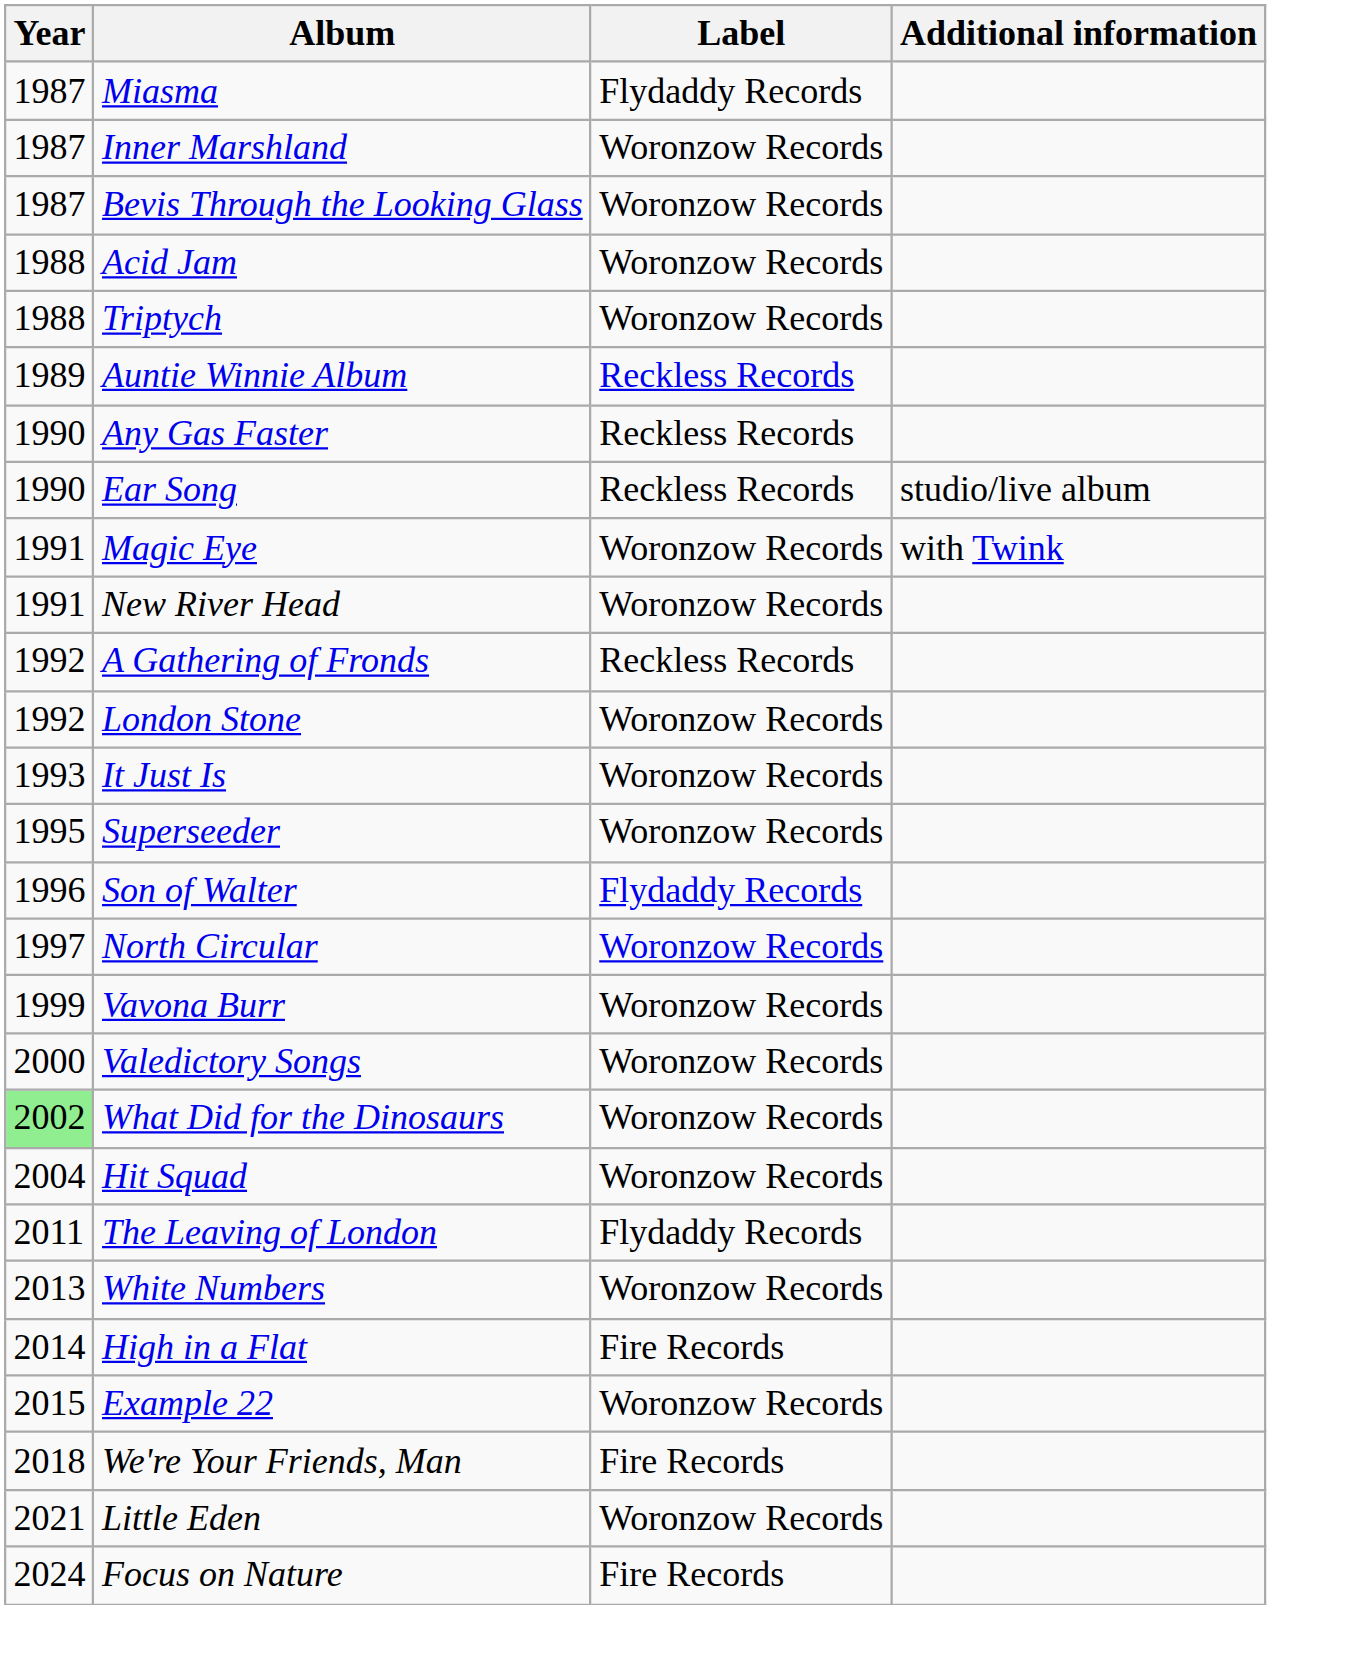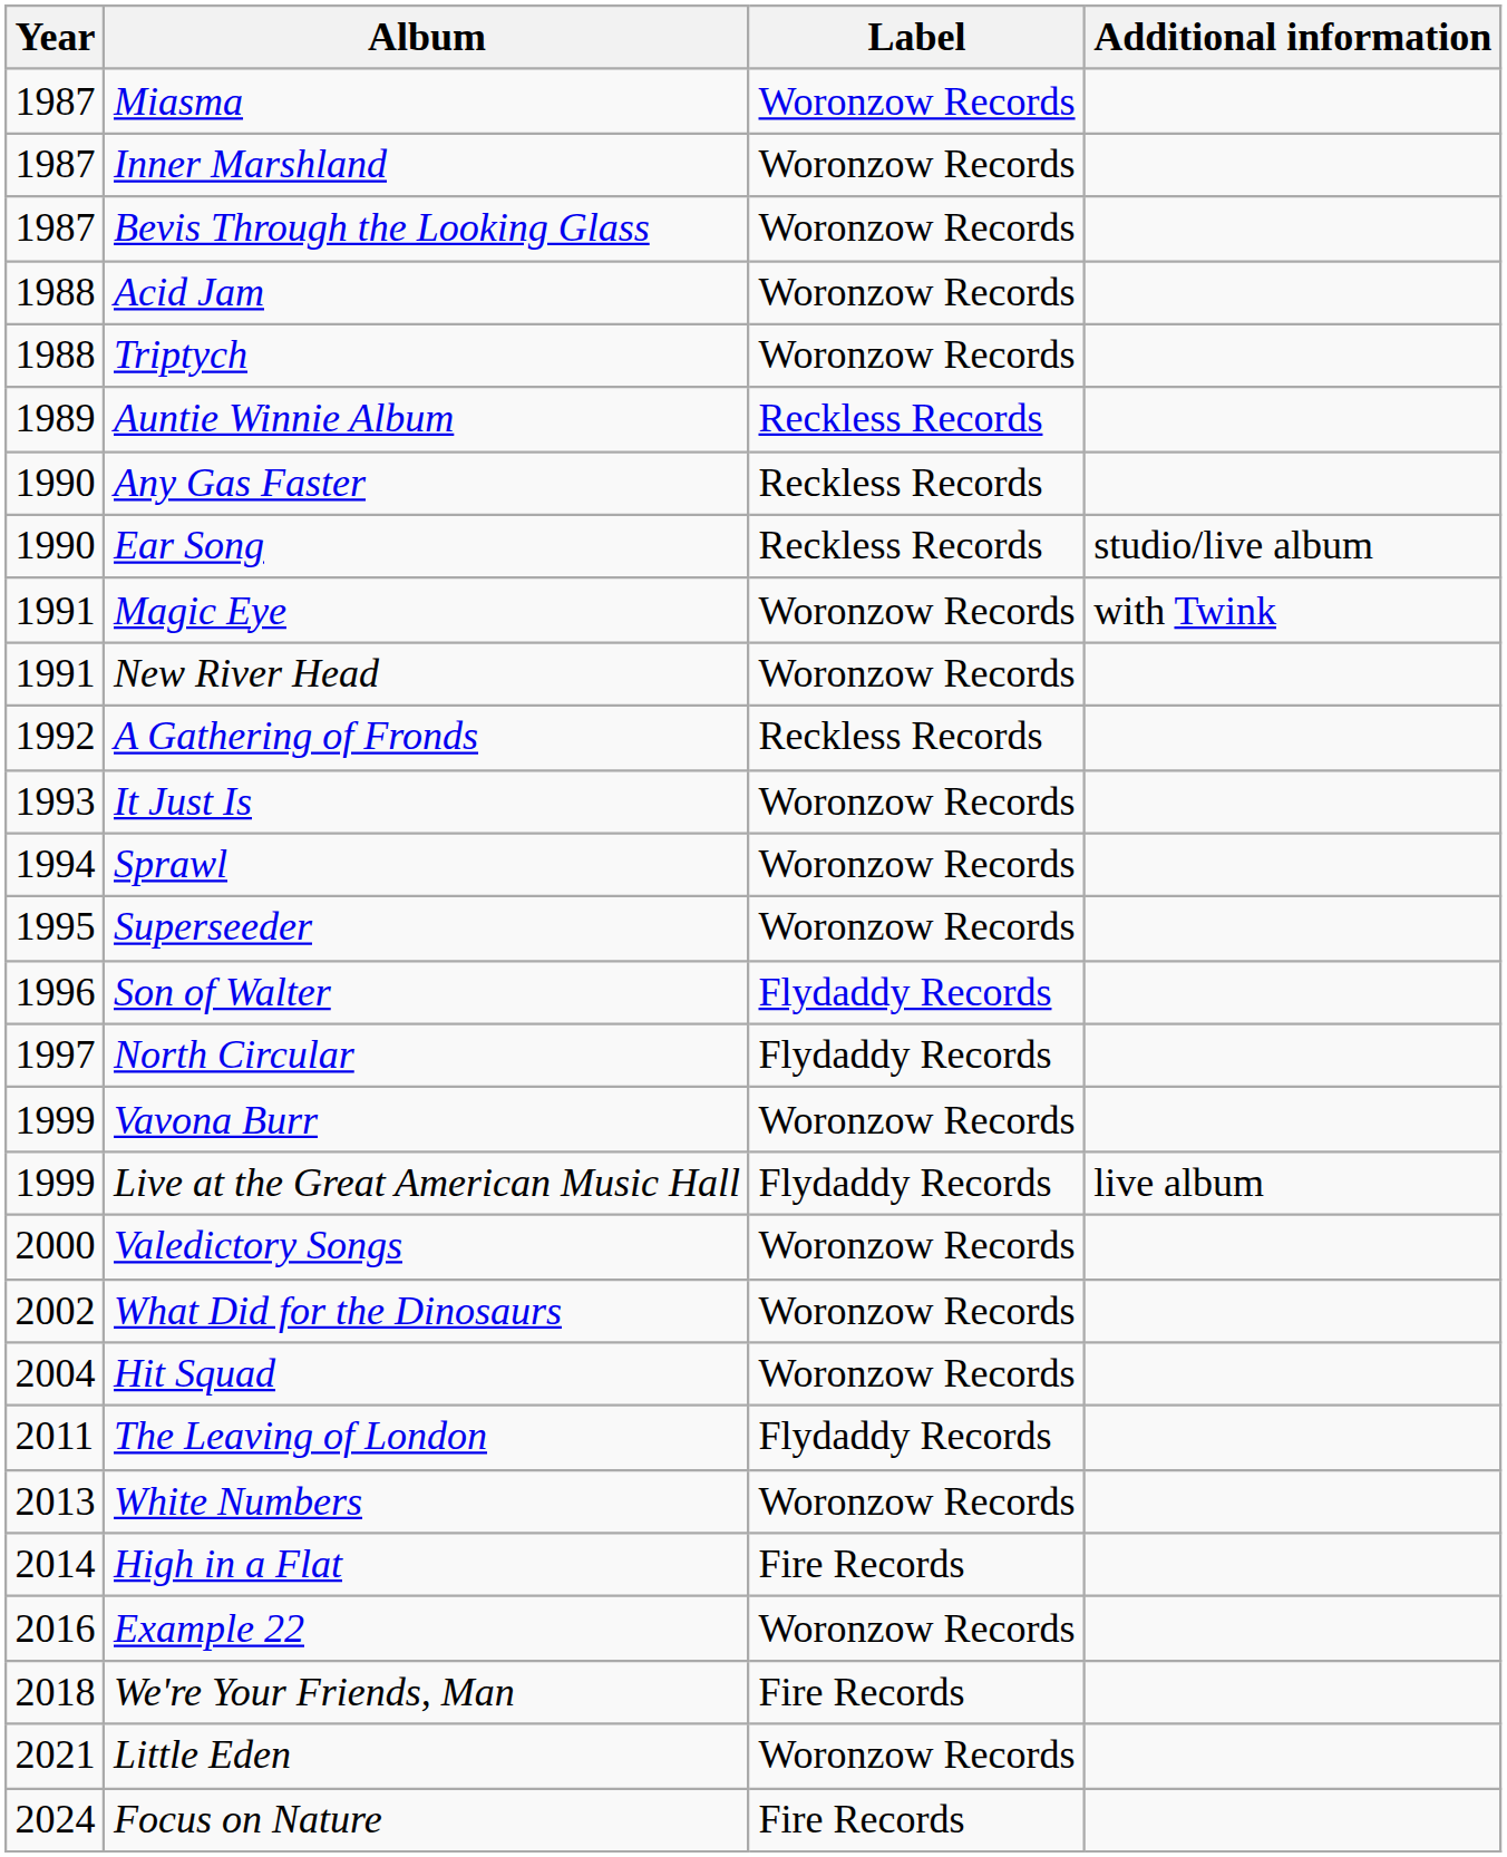 <table class="wikitable">
 <tr>
 <th align="left" valign="top">Year</th>
 <th align="left" valign="top">Album</th>
 <th align="left" valign="top">Label</th>
 <th align="left" valign="top">Additional information</th>
 </tr>
 <tr>
 <td>1987</td>
 <td><em><a href='#'>Miasma</a></em></td>
-<td>Flydaddy Records</td>
+<td><a href='#'>Woronzow Records</a></td>
 <td></td>
 </tr>
 <tr>
 <td>1987</td>
 <td><em><a href='#'>Inner Marshland</a></em></td>
 <td>Woronzow Records</td>
 <td></td>
 </tr>
 <tr>
 <td>1987</td>
 <td><em><a href='#'>Bevis Through the Looking Glass</a></em></td>
 <td>Woronzow Records</td>
 <td></td>
 </tr>
 <tr>
 <td>1988</td>
 <td><em><a href='#'>Acid Jam</a></em></td>
 <td>Woronzow Records</td>
 <td></td>
 </tr>
 <tr>
 <td>1988</td>
 <td><em><a href='#'>Triptych</a></em></td>
 <td>Woronzow Records</td>
 <td></td>
 </tr>
 <tr>
 <td>1989</td>
 <td><em><a href='#'>Auntie Winnie Album</a></em></td>
 <td><a href='#'>Reckless Records</a></td>
 <td></td>
 </tr>
 <tr>
 <td>1990</td>
 <td><em><a href='#'>Any Gas Faster</a></em></td>
 <td>Reckless Records</td>
 <td></td>
 </tr>
 <tr>
 <td>1990</td>
 <td><em><a href='#'>Ear Song</a></em></td>
 <td>Reckless Records</td>
 <td>studio/live album</td>
 </tr>
 <tr>
 <td>1991</td>
 <td><em><a href='#'>Magic Eye</a></em></td>
 <td>Woronzow Records</td>
 <td>with <a href='#'>Twink</a></td>
 </tr>
 <tr>
 <td>1991</td>
 <td><em>New River Head</em></td>
 <td>Woronzow Records</td>
 <td></td>
 </tr>
 <tr>
 <td>1992</td>
 <td><em><a href='#'>A Gathering of Fronds</a></em></td>
 <td>Reckless Records</td>
 <td></td>
 </tr>
 <tr>
-<td>1992</td>
-<td><em><a href='#'>London Stone</a></em></td>
+<td>1993</td>
+<td><em><a href='#'>It Just Is</a></em></td>
 <td>Woronzow Records</td>
 <td></td>
 </tr>
 <tr>
-<td>1993</td>
-<td><em><a href='#'>It Just Is</a></em></td>
+<td>1994</td>
+<td><em><a href='#'>Sprawl</a></em></td>
 <td>Woronzow Records</td>
 <td></td>
 </tr>
 <tr>
 <td>1995</td>
 <td><em><a href='#'>Superseeder</a></em></td>
 <td>Woronzow Records</td>
 <td></td>
 </tr>
 <tr>
 <td>1996</td>
 <td><em><a href='#'>Son of Walter</a></em></td>
 <td><a href='#'>Flydaddy Records</a></td>
 <td></td>
 </tr>
 <tr>
 <td>1997</td>
 <td><em><a href='#'>North Circular</a></em></td>
-<td><a href='#'>Woronzow Records</a></td>
+<td>Flydaddy Records</td>
 <td></td>
 </tr>
 <tr>
 <td>1999</td>
 <td><em><a href='#'>Vavona Burr</a></em></td>
 <td>Woronzow Records</td>
 <td></td>
 </tr>
 <tr>
+<td>1999</td>
+<td><em>Live at the Great American Music Hall</em></td>
+<td>Flydaddy Records</td>
+<td>live album</td>
+</tr>
+<tr>
 <td>2000</td>
 <td><em><a href='#'>Valedictory Songs</a></em></td>
 <td>Woronzow Records</td>
 <td></td>
 </tr>
 <tr>
-<td style="background: lightgreen;">2002</td>
+<td>2002</td>
 <td><em><a href='#'>What Did for the Dinosaurs</a></em></td>
 <td>Woronzow Records</td>
 <td></td>
 </tr>
 <tr>
 <td>2004</td>
 <td><em><a href='#'>Hit Squad</a></em></td>
 <td>Woronzow Records</td>
 <td></td>
 </tr>
 <tr>
 <td>2011</td>
 <td><em><a href='#'>The Leaving of London</a></em></td>
 <td>Flydaddy Records</td>
 <td></td>
 </tr>
 <tr>
 <td>2013</td>
 <td><em><a href='#'>White Numbers</a></em></td>
 <td>Woronzow Records</td>
 <td></td>
 </tr>
 <tr>
 <td>2014</td>
 <td><em><a href='#'>High in a Flat</a></em></td>
 <td>Fire Records</td>
 </tr>
 <tr compilation>
-<td>2015</td>
+<td>2016</td>
 <td><em><a href='#'>Example 22</a></em></td>
 <td>Woronzow Records</td>
 <td></td>
 </tr>
 <tr>
 <td>2018</td>
 <td><em>We're Your Friends, Man</em></td>
 <td>Fire Records</td>
 <td></td>
 </tr>
 <tr>
 <td>2021</td>
 <td><em>Little Eden</em></td>
 <td>Woronzow Records</td>
 <td></td>
 </tr>
 <tr>
 <td>2024</td>
 <td><em>Focus on Nature</em></td>
 <td>Fire Records</td>
 <td></td>
 </tr>
 </table>
